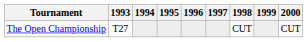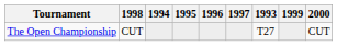 <table class="wikitable" style="font-size:95%;text-align:center;">
 <tr>
 <th>Tournament</th>
-<th>1993</th>
+<th>1998</th>
 <th>1994</th>
 <th>1995</th>
 <th>1996</th>
 <th>1997</th>
-<th>1998</th>
+<th>1993</th>
 <th>1999</th>
 <th>2000</th>
 </tr>
 <tr>
 <td align=left><a href='#'>The Open Championship</a></td>
-<td>T27</td>
+<td>CUT</td>
 <td style="background:#eeeeee;"></td>
 <td style="background:#eeeeee;"></td>
 <td style="background:#eeeeee;"></td>
 <td style="background:#eeeeee;"></td>
-<td>CUT</td>
+<td>T27</td>
 <td style="background:#eeeeee;"></td>
 <td>CUT</td>
 </tr>
 </table>
